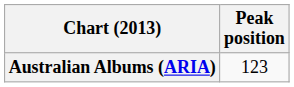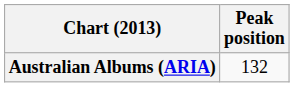 <table class="wikitable plainrowheaders">
 <tr>
 <th scope="col">Chart (2013)</th>
 <th scope="col">Peak<br>position</th>
 </tr>
 <tr>
 <th scope="row">Australian Albums (<a href='#'>ARIA</a>)</th>
-<td align="center">123</td>
+<td align="center">132</td>
 </tr>
 </table>
